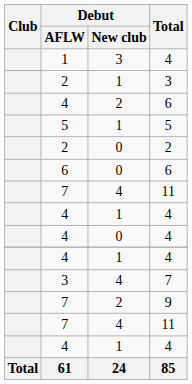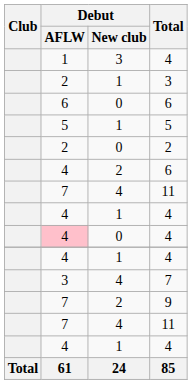 <table class="wikitable plainrowheaders sortable" style="text-align:center;">
 <tr>
 <th rowspan=2>Club</th>
 <th colspan=2>Debut</th>
 <th rowspan=2>Total</th>
 </tr>
 <tr>
 <th>AFLW</th>
 <th>New club</th>
 </tr>
 <tr>
 <th scope="row"></th>
 <td>1</td>
 <td>3</td>
 <td>4</td>
 </tr>
 <tr>
 <th scope="row"></th>
 <td>2</td>
 <td>1</td>
 <td>3</td>
 </tr>
 <tr>
 <th scope="row"></th>
-<td>4</td>
-<td>2</td>
+<td>6</td>
+<td>0</td>
 <td>6</td>
 </tr>
 <tr>
 <th scope="row"></th>
 <td>5</td>
 <td>1</td>
 <td>5</td>
 </tr>
 <tr>
 <th scope="row"></th>
 <td>2</td>
 <td>0</td>
 <td>2</td>
 </tr>
 <tr>
 <th scope="row"></th>
-<td>6</td>
-<td>0</td>
+<td>4</td>
+<td>2</td>
 <td>6</td>
 </tr>
 <tr>
 <th scope="row"></th>
 <td>7</td>
 <td>4</td>
 <td>11</td>
 </tr>
 <tr>
 <th scope="row"></th>
 <td>4</td>
 <td>1</td>
 <td>4</td>
 </tr>
 <tr>
 <th scope="row"></th>
-<td>4</td>
+<td style="background: pink;">4</td>
 <td>0</td>
 <td>4</td>
 </tr>
 <tr>
 </tr>
 <tr>
 <th scope="row"></th>
 <td>4</td>
 <td>1</td>
 <td>4</td>
 </tr>
 <tr>
 <th scope="row"></th>
 <td>3</td>
 <td>4</td>
 <td>7</td>
 </tr>
 <tr>
 <th scope="row"></th>
 <td>7</td>
 <td>2</td>
 <td>9</td>
 </tr>
 <tr>
 <th scope="row"></th>
 <td>7</td>
 <td>4</td>
 <td>11</td>
 </tr>
 <tr>
 <th scope="row"></th>
 <td>4</td>
 <td>1</td>
 <td>4</td>
 </tr>
 <tr class="sortbottom">
 <th>Total</th>
 <th>61</th>
 <th>24</th>
 <th>85</th>
 </tr>
 </table>
